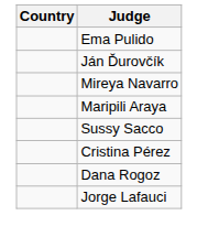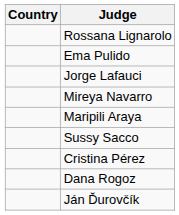 <table class=wikitable style="margin: 1em auto;">
 <tr>
 <th>Country</th>
 <th>Judge</th>
 </tr>
 <tr>
 <td></td>
+<td>Rossana Lignarolo</td>
+</tr>
+<tr>
+<td></td>
 <td>Ema Pulido</td>
 </tr>
 <tr>
 <td></td>
-<td>Ján Ďurovčík</td>
+<td>Jorge Lafauci</td>
 </tr>
 <tr>
 <td></td>
 <td>Mireya Navarro</td>
 </tr>
 <tr>
 <td></td>
 <td>Maripili Araya</td>
 </tr>
 <tr>
 <td></td>
 <td>Sussy Sacco</td>
 </tr>
 <tr>
 <td></td>
 <td>Cristina Pérez</td>
 </tr>
 <tr>
 <td></td>
 <td>Dana Rogoz</td>
 </tr>
 <tr>
 <td></td>
-<td>Jorge Lafauci</td>
+<td>Ján Ďurovčík</td>
 </tr>
 </table>
